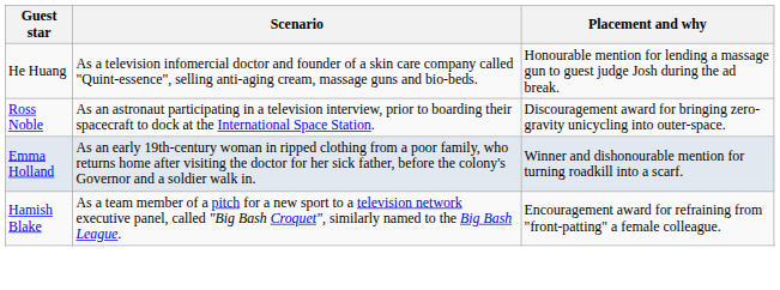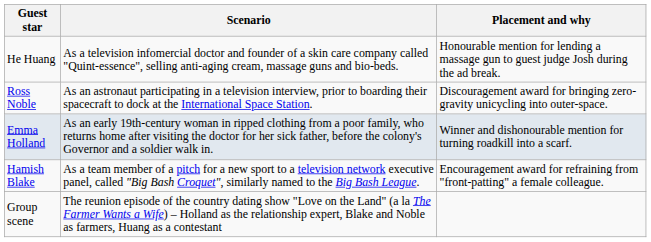 <table class="wikitable">
 <tr>
 <th>Guest star</th>
 <th>Scenario</th>
 <th>Placement and why</th>
 </tr>
 <tr>
 <td>He Huang</td>
 <td>As a television infomercial doctor and founder of a skin care company called "Quint-essence", selling anti-aging cream, massage guns and bio-beds.</td>
 <td>Honourable mention for lending a massage gun to guest judge Josh during the ad break.</td>
 </tr>
 <tr>
 <td><a href='#'>Ross Noble</a></td>
 <td>As an astronaut participating in a television interview, prior to boarding their spacecraft to dock at the <a href='#'>International Space Station</a>.</td>
 <td>Discouragement award for bringing zero-gravity unicycling into outer-space.</td>
 </tr>
 <tr style="background:#E1E8EF;">
 <td><a href='#'>Emma Holland</a></td>
 <td>As an early 19th-century woman in ripped clothing from a poor family, who returns home after visiting the doctor for her sick father, before the colony's Governor and a soldier walk in.</td>
 <td>Winner and dishonourable mention for turning roadkill into a scarf.</td>
 </tr>
 <tr>
 <td><a href='#'>Hamish Blake</a></td>
 <td>As a team member of a <a href='#'>pitch</a> for a new sport to a <a href='#'>television network</a> executive panel, called <em>"Big Bash <a href='#'>Croquet</a>"</em>, similarly named to the <em><a href='#'>Big Bash League</a></em>.</td>
 <td>Encouragement award for refraining from "front-patting" a female colleague.</td>
 </tr>
+<tr>
+<td>Group scene</td>
+<td>The reunion episode of the country dating show "Love on the Land" (a la <em><a href='#'>The Farmer Wants a Wife</a></em>) – Holland as the relationship expert, Blake and Noble as farmers, Huang as a contestant</td>
+<td></td>
+</tr>
 </table>
